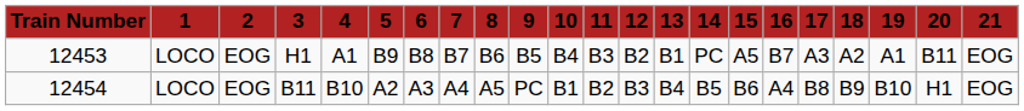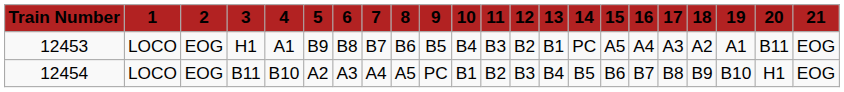 <table class="wikitable plainrowheaders unsortable" style="text-align:center">
 <tr>
 <th rowspan="1" scope="col" style="background:FireBrick;">Train Number</th>
 <th rowspan="1" scope="col" style="background:FireBrick;">1</th>
 <th rowspan="1" scope="col" style="background:FireBrick;">2</th>
 <th rowspan="1" scope="col" style="background:FireBrick;">3</th>
 <th rowspan="1" scope="col" style="background:FireBrick;">4</th>
 <th rowspan="1" scope="col" style="background:FireBrick;">5</th>
 <th rowspan="1" scope="col" style="background:FireBrick;">6</th>
 <th rowspan="1" scope="col" style="background:FireBrick;">7</th>
 <th rowspan="1" scope="col" style="background:FireBrick;">8</th>
 <th rowspan="1" scope="col" style="background:FireBrick;">9</th>
 <th rowspan="1" scope="col" style="background:FireBrick;">10</th>
 <th rowspan="1" scope="col" style="background:FireBrick;">11</th>
 <th rowspan="1" scope="col" style="background:FireBrick;">12</th>
 <th rowspan="1" scope="col" style="background:FireBrick;">13</th>
 <th rowspan="1" scope="col" style="background:FireBrick;">14</th>
 <th rowspan="1" scope="col" style="background:FireBrick;">15</th>
 <th rowspan="1" scope="col" style="background:FireBrick;">16</th>
 <th rowspan="1" scope="col" style="background:FireBrick;">17</th>
 <th rowspan="1" scope="col" style="background:FireBrick;">18</th>
 <th rowspan="1" scope="col" style="background:FireBrick;">19</th>
 <th rowspan="1" scope="col" style="background:FireBrick;">20</th>
 <th rowspan="1" scope="col" style="background:FireBrick;">21</th>
 </tr>
 <tr>
 <td>12453</td>
 <td>LOCO</td>
 <td>EOG</td>
 <td>H1</td>
 <td>A1</td>
 <td>B9</td>
 <td>B8</td>
 <td>B7</td>
 <td>B6</td>
 <td>B5</td>
 <td>B4</td>
 <td>B3</td>
 <td>B2</td>
 <td>B1</td>
 <td>PC</td>
 <td>A5</td>
-<td>B7</td>
+<td>A4</td>
 <td>A3</td>
 <td>A2</td>
 <td>A1</td>
 <td>B11</td>
 <td>EOG</td>
 </tr>
 <tr>
 <td>12454</td>
 <td>LOCO</td>
 <td>EOG</td>
 <td>B11</td>
 <td>B10</td>
 <td>A2</td>
 <td>A3</td>
 <td>A4</td>
 <td>A5</td>
 <td>PC</td>
 <td>B1</td>
 <td>B2</td>
 <td>B3</td>
 <td>B4</td>
 <td>B5</td>
 <td>B6</td>
-<td>A4</td>
+<td>B7</td>
 <td>B8</td>
 <td>B9</td>
 <td>B10</td>
 <td>H1</td>
 <td>EOG</td>
 </tr>
 </table>
